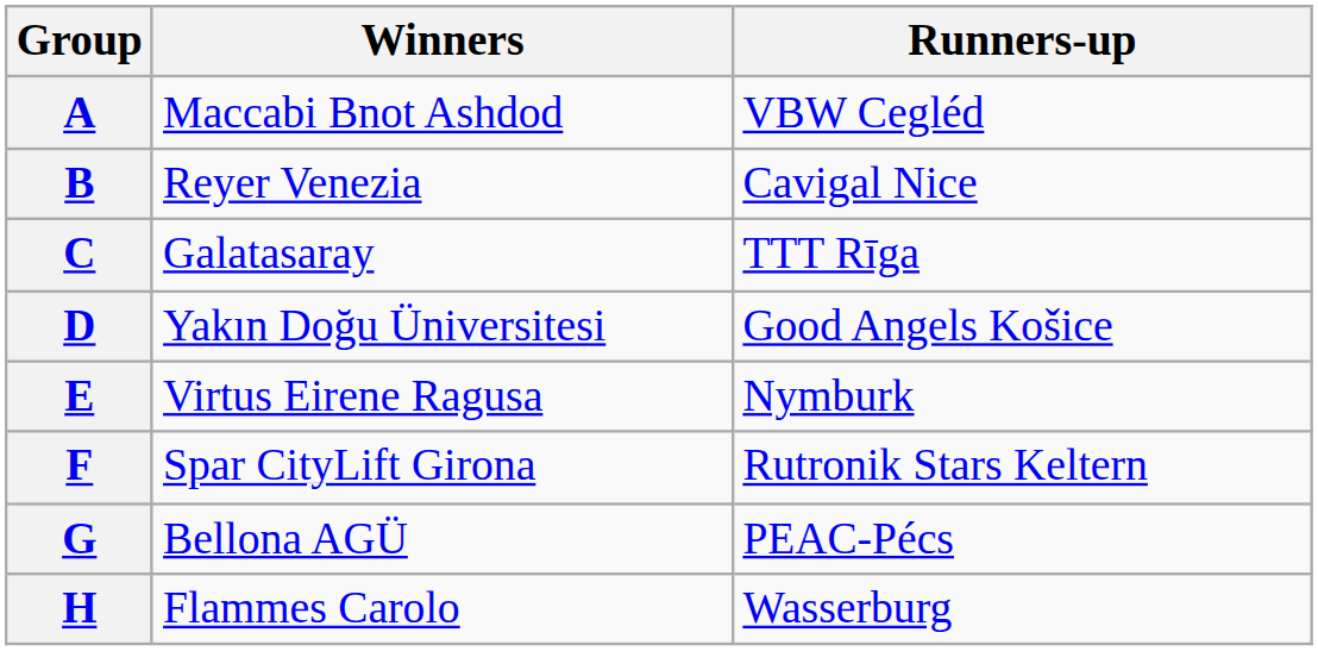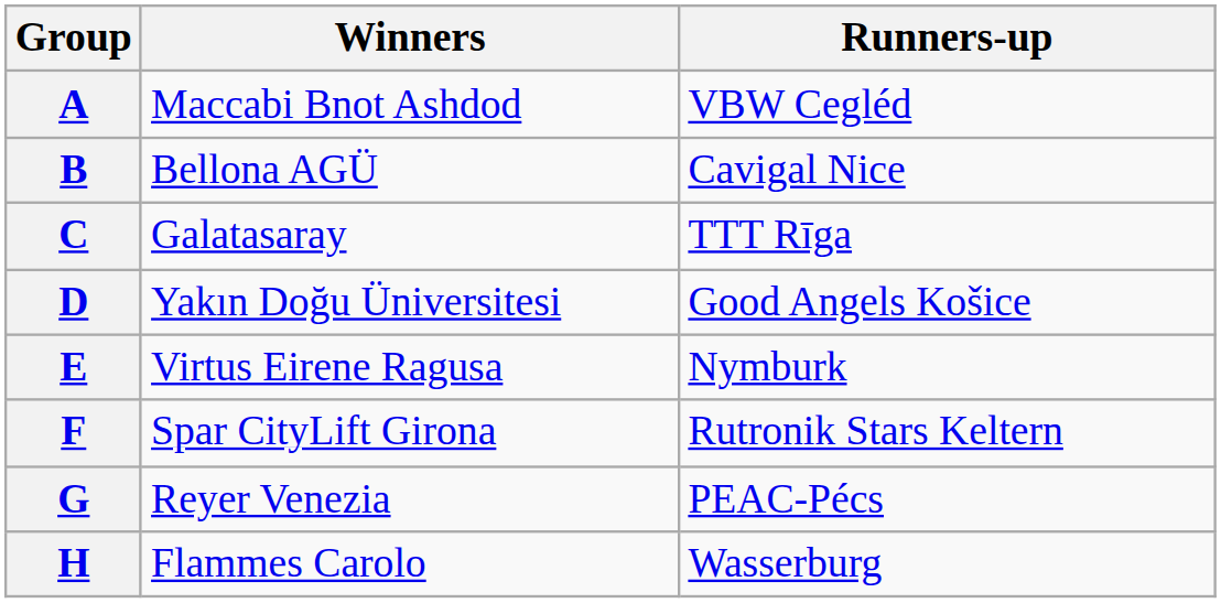 <table class="wikitable">
 <tr>
 <th>Group</th>
 <th width=200>Winners</th>
 <th width=200>Runners-up</th>
 </tr>
 <tr>
 <th><a href='#'>A</a></th>
 <td> <a href='#'>Maccabi Bnot Ashdod</a></td>
 <td> <a href='#'>VBW Cegléd</a></td>
 </tr>
 <tr>
 <th><a href='#'>B</a></th>
-<td> <a href='#'>Reyer Venezia</a></td>
+<td> <a href='#'>Bellona AGÜ</a></td>
 <td> <a href='#'>Cavigal Nice</a></td>
 </tr>
 <tr>
 <th><a href='#'>C</a></th>
 <td> <a href='#'>Galatasaray</a></td>
 <td> <a href='#'>TTT Rīga</a></td>
 </tr>
 <tr>
 <th><a href='#'>D</a></th>
 <td> <a href='#'>Yakın Doğu Üniversitesi</a></td>
 <td> <a href='#'>Good Angels Košice</a></td>
 </tr>
 <tr>
 <th><a href='#'>E</a></th>
 <td> <a href='#'>Virtus Eirene Ragusa</a></td>
 <td> <a href='#'>Nymburk</a></td>
 </tr>
 <tr>
 <th><a href='#'>F</a></th>
 <td> <a href='#'>Spar CityLift Girona</a></td>
 <td> <a href='#'>Rutronik Stars Keltern</a></td>
 </tr>
 <tr>
 <th><a href='#'>G</a></th>
-<td> <a href='#'>Bellona AGÜ</a></td>
+<td> <a href='#'>Reyer Venezia</a></td>
 <td> <a href='#'>PEAC-Pécs</a></td>
 </tr>
 <tr>
 <th><a href='#'>H</a></th>
 <td> <a href='#'>Flammes Carolo</a></td>
 <td> <a href='#'>Wasserburg</a></td>
 </tr>
 </table>
